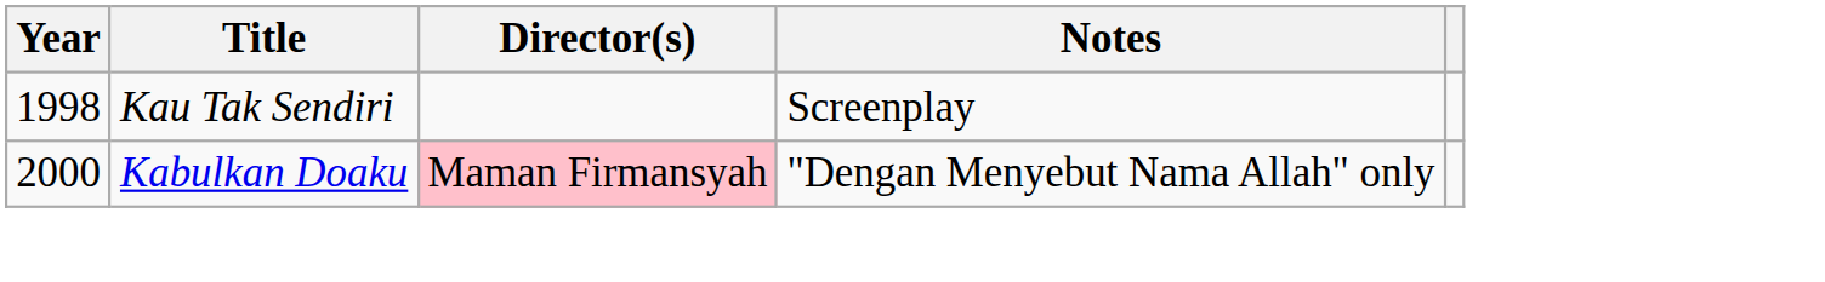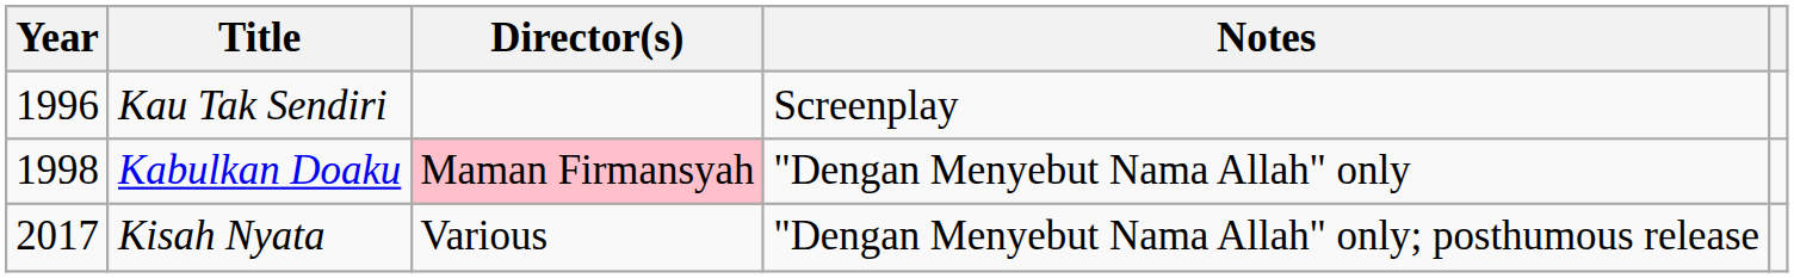 <table class="wikitable">
 <tr>
 <th>Year</th>
 <th>Title</th>
 <th>Director(s)</th>
 <th>Notes</th>
 <th></th>
 </tr>
 <tr>
-<td>1998</td>
+<td>1996</td>
 <td><em>Kau Tak Sendiri</em></td>
 <td></td>
 <td>Screenplay</td>
 <td></td>
 </tr>
 <tr>
-<td>2000</td>
+<td>1998</td>
 <td><em><a href='#'>Kabulkan Doaku</a></em></td>
 <td style="background: pink;">Maman Firmansyah</td>
 <td>"Dengan Menyebut Nama Allah" only</td>
 <td></td>
 </tr>
+<tr>
+<td>2017</td>
+<td><em>Kisah Nyata</em></td>
+<td>Various</td>
+<td>"Dengan Menyebut Nama Allah" only; posthumous release</td>
+<td></td>
+</tr>
 </table>
